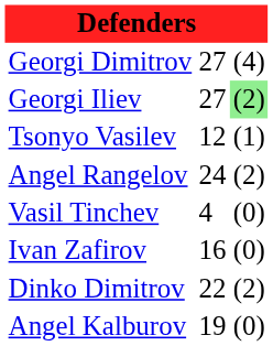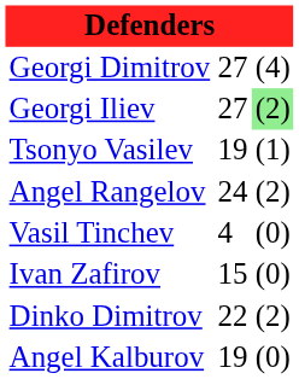 <table class="toccolours" border="0" cellpadding="2" cellspacing="0" align="left" style="margin:0.5em;">
 <tr>
 <th colspan="4" align="center" bgcolor="#FF2020"><span>Defenders</span></th>
 </tr>
 <tr>
 <td> <a href='#'>Georgi Dimitrov</a></td>
 <td>27</td>
 <td>(4)</td>
 </tr>
 <tr>
 <td> <a href='#'>Georgi Iliev</a></td>
 <td>27</td>
 <td style="background: lightgreen;">(2)</td>
 </tr>
 <tr>
 <td> <a href='#'>Tsonyo Vasilev</a></td>
-<td>12</td>
+<td>19</td>
 <td>(1)</td>
 </tr>
 <tr>
 <td> <a href='#'>Angel Rangelov</a></td>
 <td>24</td>
 <td>(2)</td>
 </tr>
 <tr>
 <td> <a href='#'>Vasil Tinchev</a></td>
 <td>4</td>
 <td>(0)</td>
 </tr>
 <tr>
 <td> <a href='#'>Ivan Zafirov</a></td>
-<td>16</td>
+<td>15</td>
 <td>(0)</td>
 </tr>
 <tr>
 <td> <a href='#'>Dinko Dimitrov</a></td>
 <td>22</td>
 <td>(2)</td>
 </tr>
 <tr>
 <td> <a href='#'>Angel Kalburov</a></td>
 <td>19</td>
 <td>(0)</td>
 </tr>
 <tr>
 </tr>
 </table>
